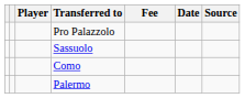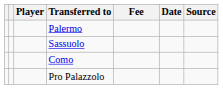 <table class="wikitable plainrowheaders sortable">
 <tr>
 <th></th>
 <th></th>
 <th scope=col><strong>Player</strong></th>
 <th><strong>Transferred to</strong></th>
 <th !scope=col; style="width: 65px;"><strong>Fee</strong></th>
 <th scope=col><strong>Date</strong></th>
 <th scope=col><strong>Source</strong></th>
 </tr>
 <tr>
 <td align=center></td>
 <td align=center></td>
 <td></td>
-<td> Pro Palazzolo</td>
+<td> <a href='#'>Palermo</a></td>
 <td></td>
 <td></td>
 <td></td>
 </tr>
 <tr>
 <td align=center></td>
 <td align=center></td>
 <td></td>
 <td> <a href='#'>Sassuolo</a></td>
 <td></td>
 <td></td>
 <td></td>
 </tr>
 <tr>
 <td align=center></td>
 <td align=center></td>
 <td></td>
 <td> <a href='#'>Como</a></td>
 <td></td>
 <td></td>
 <td></td>
 </tr>
 <tr>
 <td align=center></td>
 <td align=center></td>
 <td></td>
-<td> <a href='#'>Palermo</a></td>
+<td> Pro Palazzolo</td>
 <td></td>
 <td></td>
 <td></td>
 </tr>
 </table>
